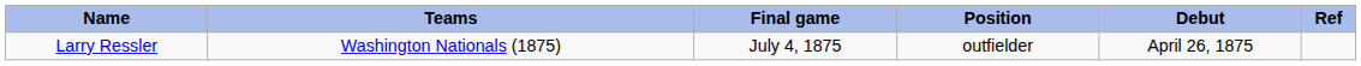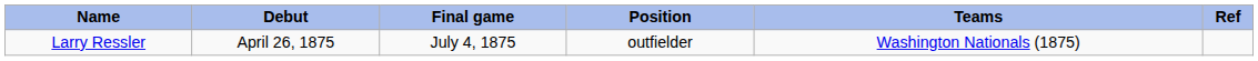 <table class="wikitable" style="width: 100%">
 <tr>
 <th style="background:#a8bdec; width:15%;">Name</th>
-<th style="width:36%; background:#a8bdec;">Teams</th>
+<th style="width:15%; background:#a8bdec;">Debut</th>
 <th style="width:15%; background:#a8bdec;">Final game</th>
 <th style="width:15%; background:#a8bdec;">Position</th>
-<th style="width:15%; background:#a8bdec;">Debut</th>
+<th style="width:36%; background:#a8bdec;">Teams</th>
 <th style="width:4%; background:#a8bdec;">Ref</th>
 </tr>
 <tr align=center>
 <td><a href='#'>Larry Ressler</a></td>
-<td><a href='#'>Washington Nationals</a> (1875)</td>
+<td>April 26, 1875</td>
 <td>July 4, 1875</td>
 <td>outfielder</td>
-<td>April 26, 1875</td>
+<td><a href='#'>Washington Nationals</a> (1875)</td>
 <td></td>
 </tr>
 </table>
